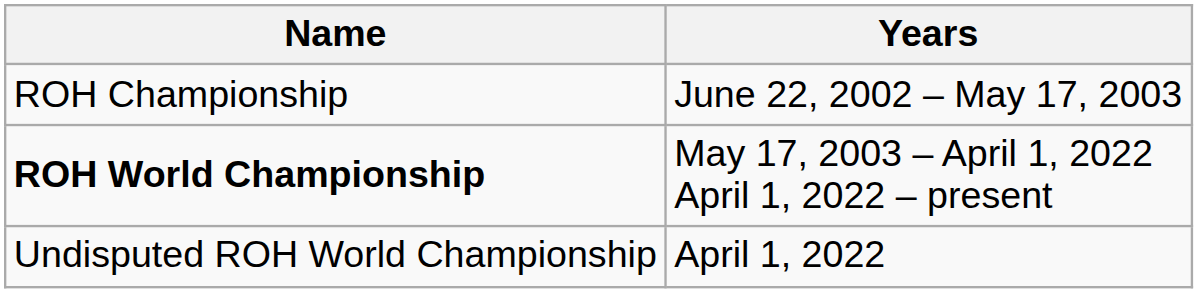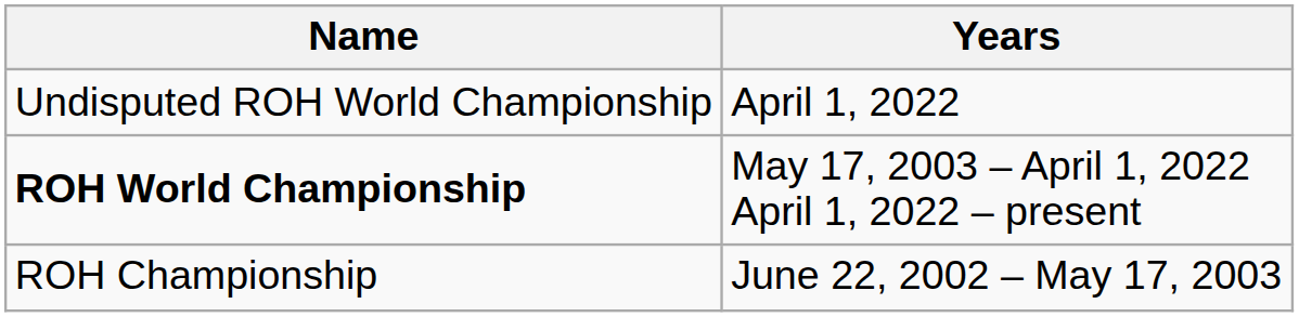 <table class="wikitable">
 <tr>
 <th>Name</th>
 <th>Years</th>
 </tr>
 <tr>
-<td>ROH Championship</td>
-<td>June 22, 2002 – May 17, 2003</td>
+<td>Undisputed ROH World Championship</td>
+<td>April 1, 2022</td>
 </tr>
 <tr>
 <td><strong>ROH World Championship</strong></td>
 <td>May 17, 2003 – April 1, 2022<br>April 1, 2022 – present</td>
 </tr>
 <tr>
-<td>Undisputed ROH World Championship</td>
-<td>April 1, 2022</td>
+<td>ROH Championship</td>
+<td>June 22, 2002 – May 17, 2003</td>
 </tr>
 </table>
